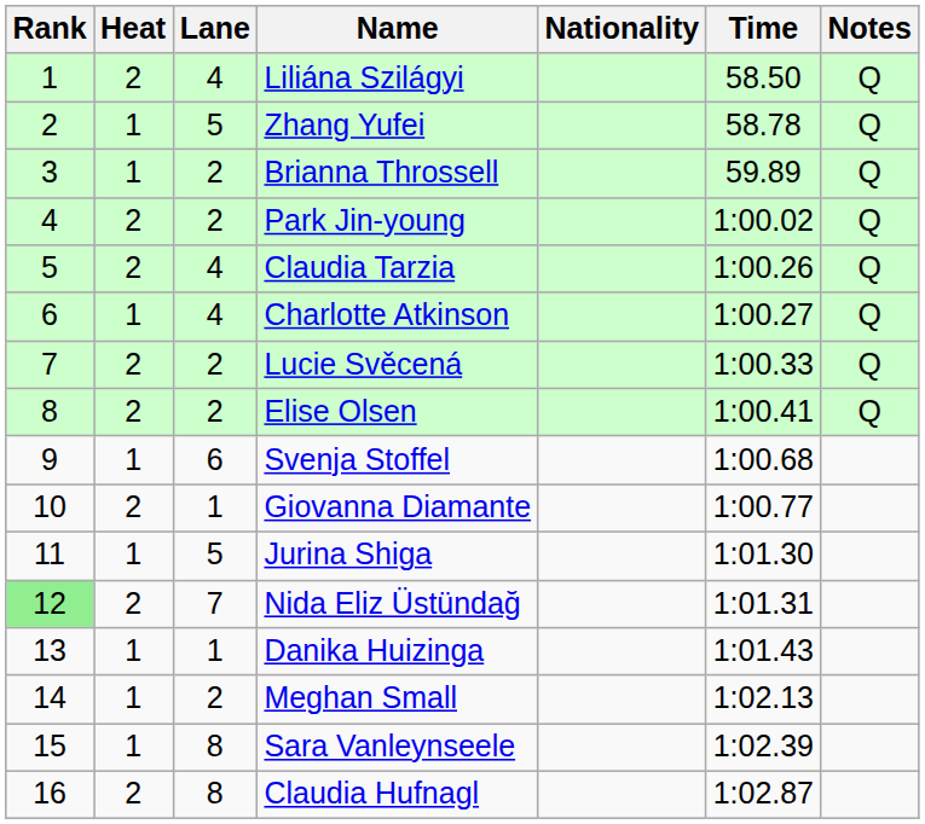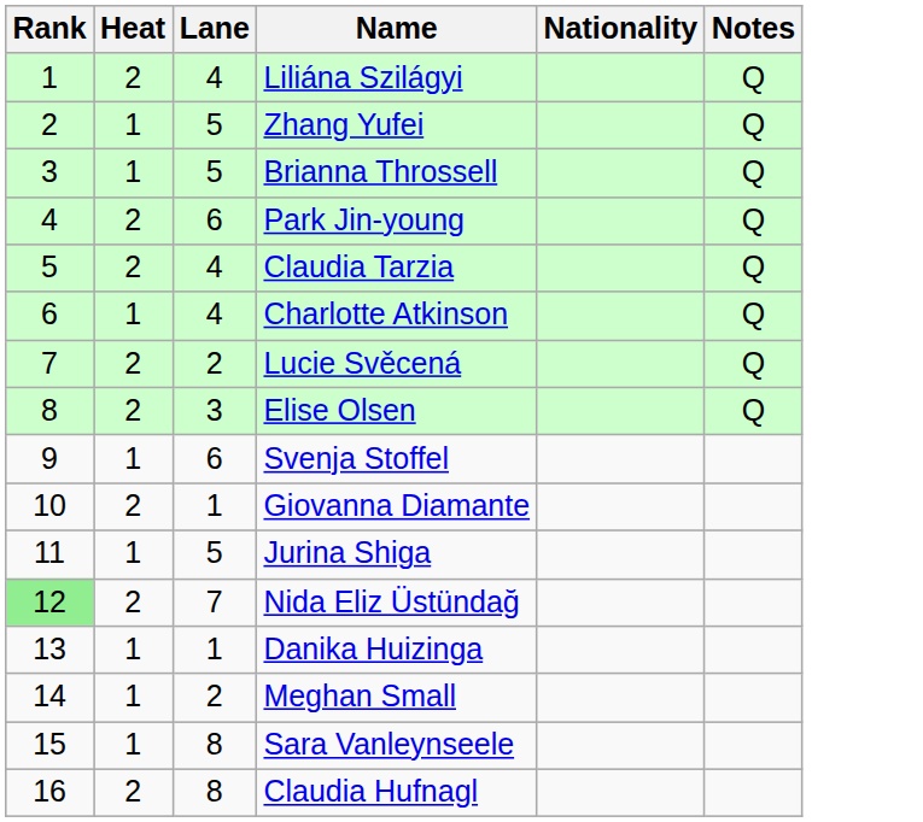 <table class="wikitable sortable" style="text-align:center">
 <tr>
 <th>Rank</th>
 <th>Heat</th>
 <th>Lane</th>
 <th>Name</th>
 <th>Nationality</th>
-<th>Time</th>
 <th>Notes</th>
 </tr>
 <tr bgcolor=ccffcc>
 <td>1</td>
 <td>2</td>
 <td>4</td>
 <td align=left><a href='#'>Liliána Szilágyi</a></td>
 <td align=left></td>
-<td>58.50</td>
 <td>Q</td>
 </tr>
 <tr bgcolor=ccffcc>
 <td>2</td>
 <td>1</td>
 <td>5</td>
 <td align=left><a href='#'>Zhang Yufei</a></td>
 <td align=left></td>
-<td>58.78</td>
 <td>Q</td>
 </tr>
 <tr bgcolor=ccffcc>
 <td>3</td>
 <td>1</td>
-<td>2</td>
+<td>5</td>
 <td align=left><a href='#'>Brianna Throssell</a></td>
 <td align=left></td>
-<td>59.89</td>
 <td>Q</td>
 </tr>
 <tr bgcolor=ccffcc>
 <td>4</td>
 <td>2</td>
-<td>2</td>
+<td>6</td>
 <td align=left><a href='#'>Park Jin-young</a></td>
 <td align=left></td>
-<td>1:00.02</td>
 <td>Q</td>
 </tr>
 <tr bgcolor=ccffcc>
 <td>5</td>
 <td>2</td>
 <td>4</td>
 <td align=left><a href='#'>Claudia Tarzia</a></td>
 <td align=left></td>
-<td>1:00.26</td>
 <td>Q</td>
 </tr>
 <tr bgcolor=ccffcc>
 <td>6</td>
 <td>1</td>
 <td>4</td>
 <td align=left><a href='#'>Charlotte Atkinson</a></td>
 <td align=left></td>
-<td>1:00.27</td>
 <td>Q</td>
 </tr>
 <tr bgcolor=ccffcc>
 <td>7</td>
 <td>2</td>
 <td>2</td>
 <td align=left><a href='#'>Lucie Svěcená</a></td>
 <td align=left></td>
-<td>1:00.33</td>
 <td>Q</td>
 </tr>
 <tr bgcolor=ccffcc>
 <td>8</td>
 <td>2</td>
-<td>2</td>
+<td>3</td>
 <td align=left><a href='#'>Elise Olsen</a></td>
 <td align=left></td>
-<td>1:00.41</td>
 <td>Q</td>
 </tr>
 <tr>
 <td>9</td>
 <td>1</td>
 <td>6</td>
 <td align=left><a href='#'>Svenja Stoffel</a></td>
 <td align=left></td>
-<td>1:00.68</td>
 <td></td>
 </tr>
 <tr>
 <td>10</td>
 <td>2</td>
 <td>1</td>
 <td align=left><a href='#'>Giovanna Diamante</a></td>
 <td align=left></td>
-<td>1:00.77</td>
 <td></td>
 </tr>
 <tr>
 <td>11</td>
 <td>1</td>
 <td>5</td>
 <td align=left><a href='#'>Jurina Shiga</a></td>
 <td align=left></td>
-<td>1:01.30</td>
 <td></td>
 </tr>
 <tr>
 <td style="background: lightgreen;">12</td>
 <td>2</td>
 <td>7</td>
 <td align=left><a href='#'>Nida Eliz Üstündağ</a></td>
 <td align=left></td>
-<td>1:01.31</td>
 <td></td>
 </tr>
 <tr>
 <td>13</td>
 <td>1</td>
 <td>1</td>
 <td align=left><a href='#'>Danika Huizinga</a></td>
 <td align=left></td>
-<td>1:01.43</td>
 <td></td>
 </tr>
 <tr>
 <td>14</td>
 <td>1</td>
 <td>2</td>
 <td align=left><a href='#'>Meghan Small</a></td>
 <td align=left></td>
-<td>1:02.13</td>
 <td></td>
 </tr>
 <tr>
 <td>15</td>
 <td>1</td>
 <td>8</td>
 <td align=left><a href='#'>Sara Vanleynseele</a></td>
 <td align=left></td>
-<td>1:02.39</td>
 <td></td>
 </tr>
 <tr>
 <td>16</td>
 <td>2</td>
 <td>8</td>
 <td align=left><a href='#'>Claudia Hufnagl</a></td>
 <td align=left></td>
-<td>1:02.87</td>
 <td></td>
 </tr>
 </table>
